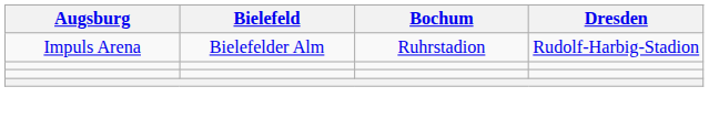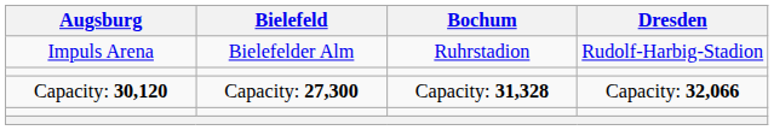 <table class="wikitable" style="text-align:center">
 <tr>
 </tr>
 <tr>
 <th width=25%><a href='#'>Augsburg</a></th>
 <th width=25%><a href='#'>Bielefeld</a></th>
 <th width=25%><a href='#'>Bochum</a></th>
 <th width=25%><a href='#'>Dresden</a></th>
 </tr>
 <tr>
 <td><a href='#'>Impuls Arena</a></td>
 <td><a href='#'>Bielefelder Alm</a></td>
 <td><a href='#'>Ruhrstadion</a></td>
 <td><a href='#'>Rudolf-Harbig-Stadion</a></td>
 </tr>
 <tr>
 <td><small></small></td>
 <td><small></small></td>
 <td><small></small></td>
 <td><small></small></td>
 </tr>
 <tr>
+<td>Capacity: <strong>30,120</strong></td>
+<td>Capacity: <strong>27,300</strong></td>
+<td>Capacity: <strong>31,328</strong></td>
+<td>Capacity: <strong>32,066</strong></td>
+</tr>
+<tr>
 <td></td>
 <td></td>
 <td></td>
 <td></td>
 </tr>
 <tr>
 <th rowspan=1 colspan=4></th>
 </tr>
 </table>
